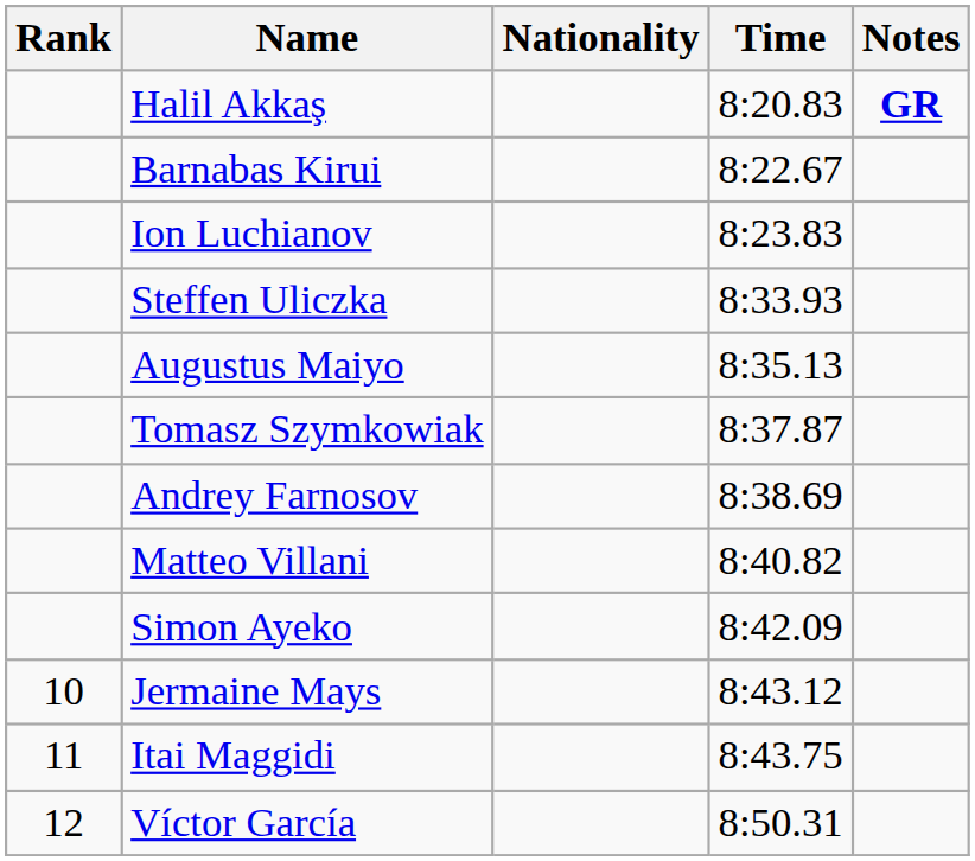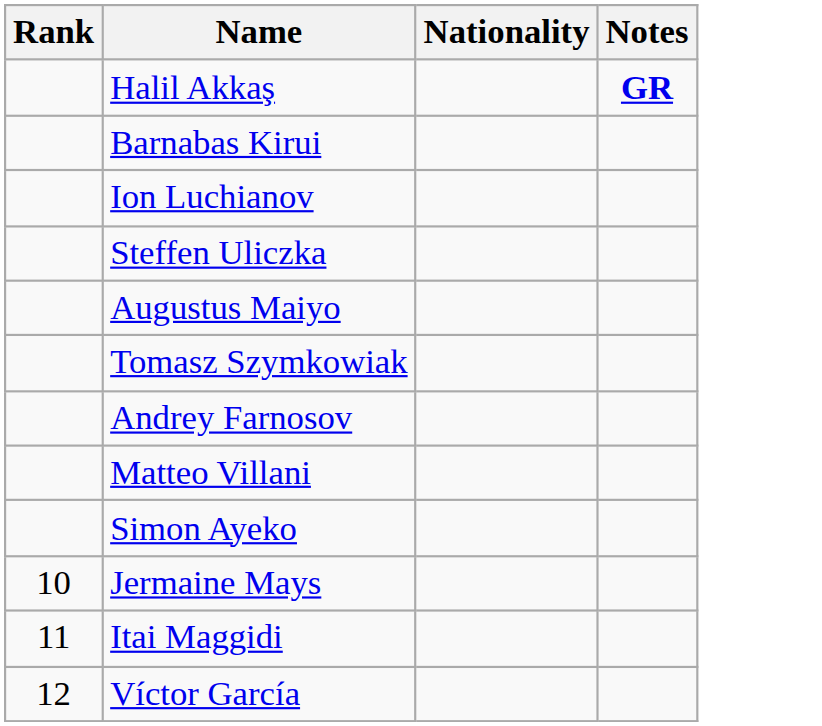 <table class="wikitable sortable" style="text-align:center">
 <tr>
 <th>Rank</th>
 <th>Name</th>
 <th>Nationality</th>
-<th>Time</th>
 <th>Notes</th>
 </tr>
 <tr>
 <td></td>
 <td align=left><a href='#'>Halil Akkaş</a></td>
 <td align=left></td>
-<td>8:20.83</td>
 <td><strong><a href='#'>GR</a></strong></td>
 </tr>
 <tr>
 <td></td>
 <td align=left><a href='#'>Barnabas Kirui</a></td>
 <td align=left></td>
-<td>8:22.67</td>
 <td></td>
 </tr>
 <tr>
 <td></td>
 <td align=left><a href='#'>Ion Luchianov</a></td>
 <td align=left></td>
-<td>8:23.83</td>
 <td></td>
 </tr>
 <tr>
 <td></td>
 <td align=left><a href='#'>Steffen Uliczka</a></td>
 <td align=left></td>
-<td>8:33.93</td>
 <td></td>
 </tr>
 <tr>
 <td></td>
 <td align=left><a href='#'>Augustus Maiyo</a></td>
 <td align=left></td>
-<td>8:35.13</td>
 <td></td>
 </tr>
 <tr>
 <td></td>
 <td align=left><a href='#'>Tomasz Szymkowiak</a></td>
 <td align=left></td>
-<td>8:37.87</td>
 <td></td>
 </tr>
 <tr>
 <td></td>
 <td align=left><a href='#'>Andrey Farnosov</a></td>
 <td align=left></td>
-<td>8:38.69</td>
 <td></td>
 </tr>
 <tr>
 <td></td>
 <td align=left><a href='#'>Matteo Villani</a></td>
 <td align=left></td>
-<td>8:40.82</td>
 <td></td>
 </tr>
 <tr>
 <td></td>
 <td align=left><a href='#'>Simon Ayeko</a></td>
 <td align=left></td>
-<td>8:42.09</td>
 <td></td>
 </tr>
 <tr>
 <td>10</td>
 <td align=left><a href='#'>Jermaine Mays</a></td>
 <td align=left></td>
-<td>8:43.12</td>
 <td></td>
 </tr>
 <tr>
 <td>11</td>
 <td align=left><a href='#'>Itai Maggidi</a></td>
 <td align=left></td>
-<td>8:43.75</td>
 <td></td>
 </tr>
 <tr>
 <td>12</td>
 <td align=left><a href='#'>Víctor García</a></td>
 <td align=left></td>
-<td>8:50.31</td>
 <td></td>
 </tr>
 </table>
